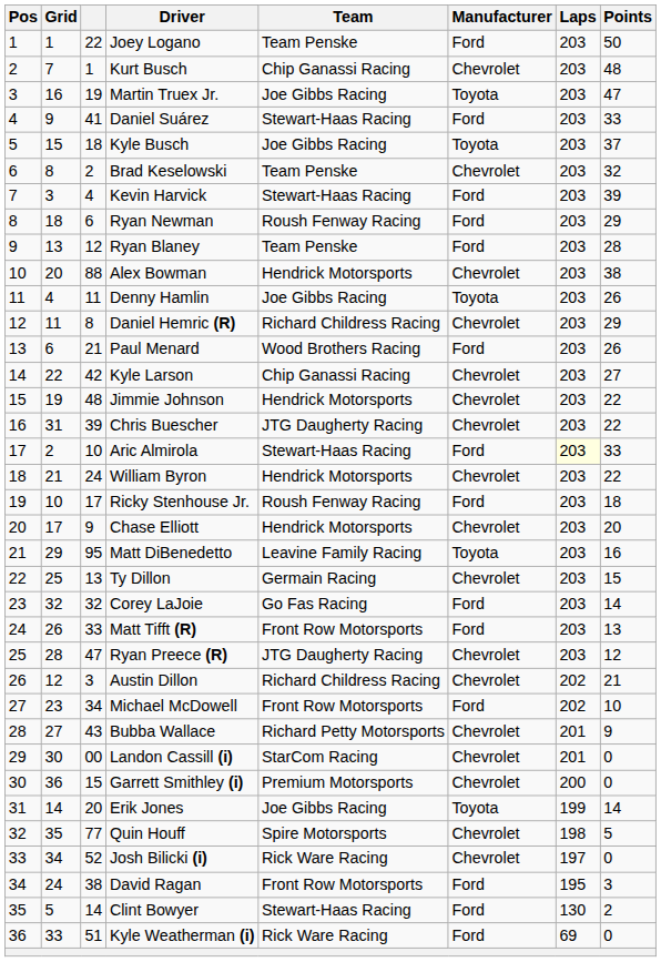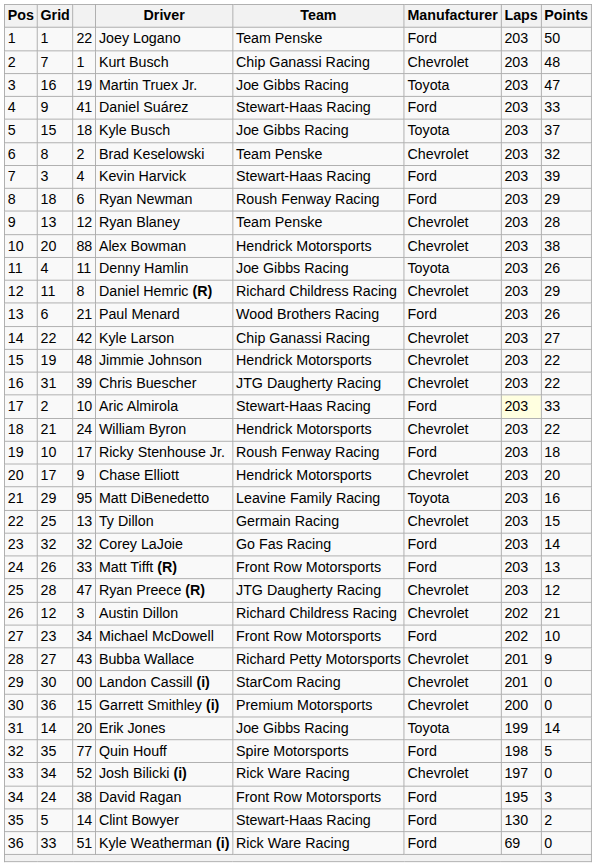 <table class="wikitable" style="font-size:98%">
 <tr>
 <th>Pos</th>
 <th>Grid</th>
 <th></th>
 <th>Driver</th>
 <th>Team</th>
 <th>Manufacturer</th>
 <th>Laps</th>
 <th>Points</th>
 </tr>
 <tr>
 <td>1</td>
 <td>1</td>
 <td>22</td>
 <td>Joey Logano</td>
 <td>Team Penske</td>
 <td>Ford</td>
 <td>203</td>
 <td>50</td>
 </tr>
 <tr>
 <td>2</td>
 <td>7</td>
 <td>1</td>
 <td>Kurt Busch</td>
 <td>Chip Ganassi Racing</td>
 <td>Chevrolet</td>
 <td>203</td>
 <td>48</td>
 </tr>
 <tr>
 <td>3</td>
 <td>16</td>
 <td>19</td>
 <td>Martin Truex Jr.</td>
 <td>Joe Gibbs Racing</td>
 <td>Toyota</td>
 <td>203</td>
 <td>47</td>
 </tr>
 <tr>
 <td>4</td>
 <td>9</td>
 <td>41</td>
 <td>Daniel Suárez</td>
 <td>Stewart-Haas Racing</td>
 <td>Ford</td>
 <td>203</td>
 <td>33</td>
 </tr>
 <tr>
 <td>5</td>
 <td>15</td>
 <td>18</td>
 <td>Kyle Busch</td>
 <td>Joe Gibbs Racing</td>
 <td>Toyota</td>
 <td>203</td>
 <td>37</td>
 </tr>
 <tr>
 <td>6</td>
 <td>8</td>
 <td>2</td>
 <td>Brad Keselowski</td>
 <td>Team Penske</td>
 <td>Chevrolet</td>
 <td>203</td>
 <td>32</td>
 </tr>
 <tr>
 <td>7</td>
 <td>3</td>
 <td>4</td>
 <td>Kevin Harvick</td>
 <td>Stewart-Haas Racing</td>
 <td>Ford</td>
 <td>203</td>
 <td>39</td>
 </tr>
 <tr>
 <td>8</td>
 <td>18</td>
 <td>6</td>
 <td>Ryan Newman</td>
 <td>Roush Fenway Racing</td>
 <td>Ford</td>
 <td>203</td>
 <td>29</td>
 </tr>
 <tr>
 <td>9</td>
 <td>13</td>
 <td>12</td>
 <td>Ryan Blaney</td>
 <td>Team Penske</td>
-<td>Ford</td>
+<td>Chevrolet</td>
 <td>203</td>
 <td>28</td>
 </tr>
 <tr>
 <td>10</td>
 <td>20</td>
 <td>88</td>
 <td>Alex Bowman</td>
 <td>Hendrick Motorsports</td>
 <td>Chevrolet</td>
 <td>203</td>
 <td>38</td>
 </tr>
 <tr>
 <td>11</td>
 <td>4</td>
 <td>11</td>
 <td>Denny Hamlin</td>
 <td>Joe Gibbs Racing</td>
 <td>Toyota</td>
 <td>203</td>
 <td>26</td>
 </tr>
 <tr>
 <td>12</td>
 <td>11</td>
 <td>8</td>
 <td>Daniel Hemric <strong>(R)</strong></td>
 <td>Richard Childress Racing</td>
 <td>Chevrolet</td>
 <td>203</td>
 <td>29</td>
 </tr>
 <tr>
 <td>13</td>
 <td>6</td>
 <td>21</td>
 <td>Paul Menard</td>
 <td>Wood Brothers Racing</td>
 <td>Ford</td>
 <td>203</td>
 <td>26</td>
 </tr>
 <tr>
 <td>14</td>
 <td>22</td>
 <td>42</td>
 <td>Kyle Larson</td>
 <td>Chip Ganassi Racing</td>
 <td>Chevrolet</td>
 <td>203</td>
 <td>27</td>
 </tr>
 <tr>
 <td>15</td>
 <td>19</td>
 <td>48</td>
 <td>Jimmie Johnson</td>
 <td>Hendrick Motorsports</td>
 <td>Chevrolet</td>
 <td>203</td>
 <td>22</td>
 </tr>
 <tr>
 <td>16</td>
 <td>31</td>
 <td>39</td>
 <td>Chris Buescher</td>
 <td>JTG Daugherty Racing</td>
 <td>Chevrolet</td>
 <td>203</td>
 <td>22</td>
 </tr>
 <tr>
 <td>17</td>
 <td>2</td>
 <td>10</td>
 <td>Aric Almirola</td>
 <td>Stewart-Haas Racing</td>
 <td>Ford</td>
 <td style="background: lightyellow;">203</td>
 <td>33</td>
 </tr>
 <tr>
 <td>18</td>
 <td>21</td>
 <td>24</td>
 <td>William Byron</td>
 <td>Hendrick Motorsports</td>
 <td>Chevrolet</td>
 <td>203</td>
 <td>22</td>
 </tr>
 <tr>
 <td>19</td>
 <td>10</td>
 <td>17</td>
 <td>Ricky Stenhouse Jr.</td>
 <td>Roush Fenway Racing</td>
 <td>Ford</td>
 <td>203</td>
 <td>18</td>
 </tr>
 <tr>
 <td>20</td>
 <td>17</td>
 <td>9</td>
 <td>Chase Elliott</td>
 <td>Hendrick Motorsports</td>
 <td>Chevrolet</td>
 <td>203</td>
 <td>20</td>
 </tr>
 <tr>
 <td>21</td>
 <td>29</td>
 <td>95</td>
 <td>Matt DiBenedetto</td>
 <td>Leavine Family Racing</td>
 <td>Toyota</td>
 <td>203</td>
 <td>16</td>
 </tr>
 <tr>
 <td>22</td>
 <td>25</td>
 <td>13</td>
 <td>Ty Dillon</td>
 <td>Germain Racing</td>
 <td>Chevrolet</td>
 <td>203</td>
 <td>15</td>
 </tr>
 <tr>
 <td>23</td>
 <td>32</td>
 <td>32</td>
 <td>Corey LaJoie</td>
 <td>Go Fas Racing</td>
 <td>Ford</td>
 <td>203</td>
 <td>14</td>
 </tr>
 <tr>
 <td>24</td>
 <td>26</td>
 <td>33</td>
 <td>Matt Tifft <strong>(R)</strong></td>
 <td>Front Row Motorsports</td>
 <td>Ford</td>
 <td>203</td>
 <td>13</td>
 </tr>
 <tr>
 <td>25</td>
 <td>28</td>
 <td>47</td>
 <td>Ryan Preece <strong>(R)</strong></td>
 <td>JTG Daugherty Racing</td>
 <td>Chevrolet</td>
 <td>203</td>
 <td>12</td>
 </tr>
 <tr>
 <td>26</td>
 <td>12</td>
 <td>3</td>
 <td>Austin Dillon</td>
 <td>Richard Childress Racing</td>
 <td>Chevrolet</td>
 <td>202</td>
 <td>21</td>
 </tr>
 <tr>
 <td>27</td>
 <td>23</td>
 <td>34</td>
 <td>Michael McDowell</td>
 <td>Front Row Motorsports</td>
 <td>Ford</td>
 <td>202</td>
 <td>10</td>
 </tr>
 <tr>
 <td>28</td>
 <td>27</td>
 <td>43</td>
 <td>Bubba Wallace</td>
 <td>Richard Petty Motorsports</td>
 <td>Chevrolet</td>
 <td>201</td>
 <td>9</td>
 </tr>
 <tr>
 <td>29</td>
 <td>30</td>
 <td>00</td>
 <td>Landon Cassill <strong>(i)</strong></td>
 <td>StarCom Racing</td>
 <td>Chevrolet</td>
 <td>201</td>
 <td>0</td>
 </tr>
 <tr>
 <td>30</td>
 <td>36</td>
 <td>15</td>
 <td>Garrett Smithley <strong>(i)</strong></td>
 <td>Premium Motorsports</td>
 <td>Chevrolet</td>
 <td>200</td>
 <td>0</td>
 </tr>
 <tr>
 <td>31</td>
 <td>14</td>
 <td>20</td>
 <td>Erik Jones</td>
 <td>Joe Gibbs Racing</td>
 <td>Toyota</td>
 <td>199</td>
 <td>14</td>
 </tr>
 <tr>
 <td>32</td>
 <td>35</td>
 <td>77</td>
 <td>Quin Houff</td>
 <td>Spire Motorsports</td>
-<td>Chevrolet</td>
+<td>Ford</td>
 <td>198</td>
 <td>5</td>
 </tr>
 <tr>
 <td>33</td>
 <td>34</td>
 <td>52</td>
 <td>Josh Bilicki <strong>(i)</strong></td>
 <td>Rick Ware Racing</td>
 <td>Chevrolet</td>
 <td>197</td>
 <td>0</td>
 </tr>
 <tr>
 <td>34</td>
 <td>24</td>
 <td>38</td>
 <td>David Ragan</td>
 <td>Front Row Motorsports</td>
 <td>Ford</td>
 <td>195</td>
 <td>3</td>
 </tr>
 <tr>
 <td>35</td>
 <td>5</td>
 <td>14</td>
 <td>Clint Bowyer</td>
 <td>Stewart-Haas Racing</td>
 <td>Ford</td>
 <td>130</td>
 <td>2</td>
 </tr>
 <tr>
 <td>36</td>
 <td>33</td>
 <td>51</td>
 <td>Kyle Weatherman <strong>(i)</strong></td>
 <td>Rick Ware Racing</td>
 <td>Ford</td>
 <td>69</td>
 <td>0</td>
 </tr>
 <tr>
 <th colspan="8"></th>
 </tr>
 </table>
